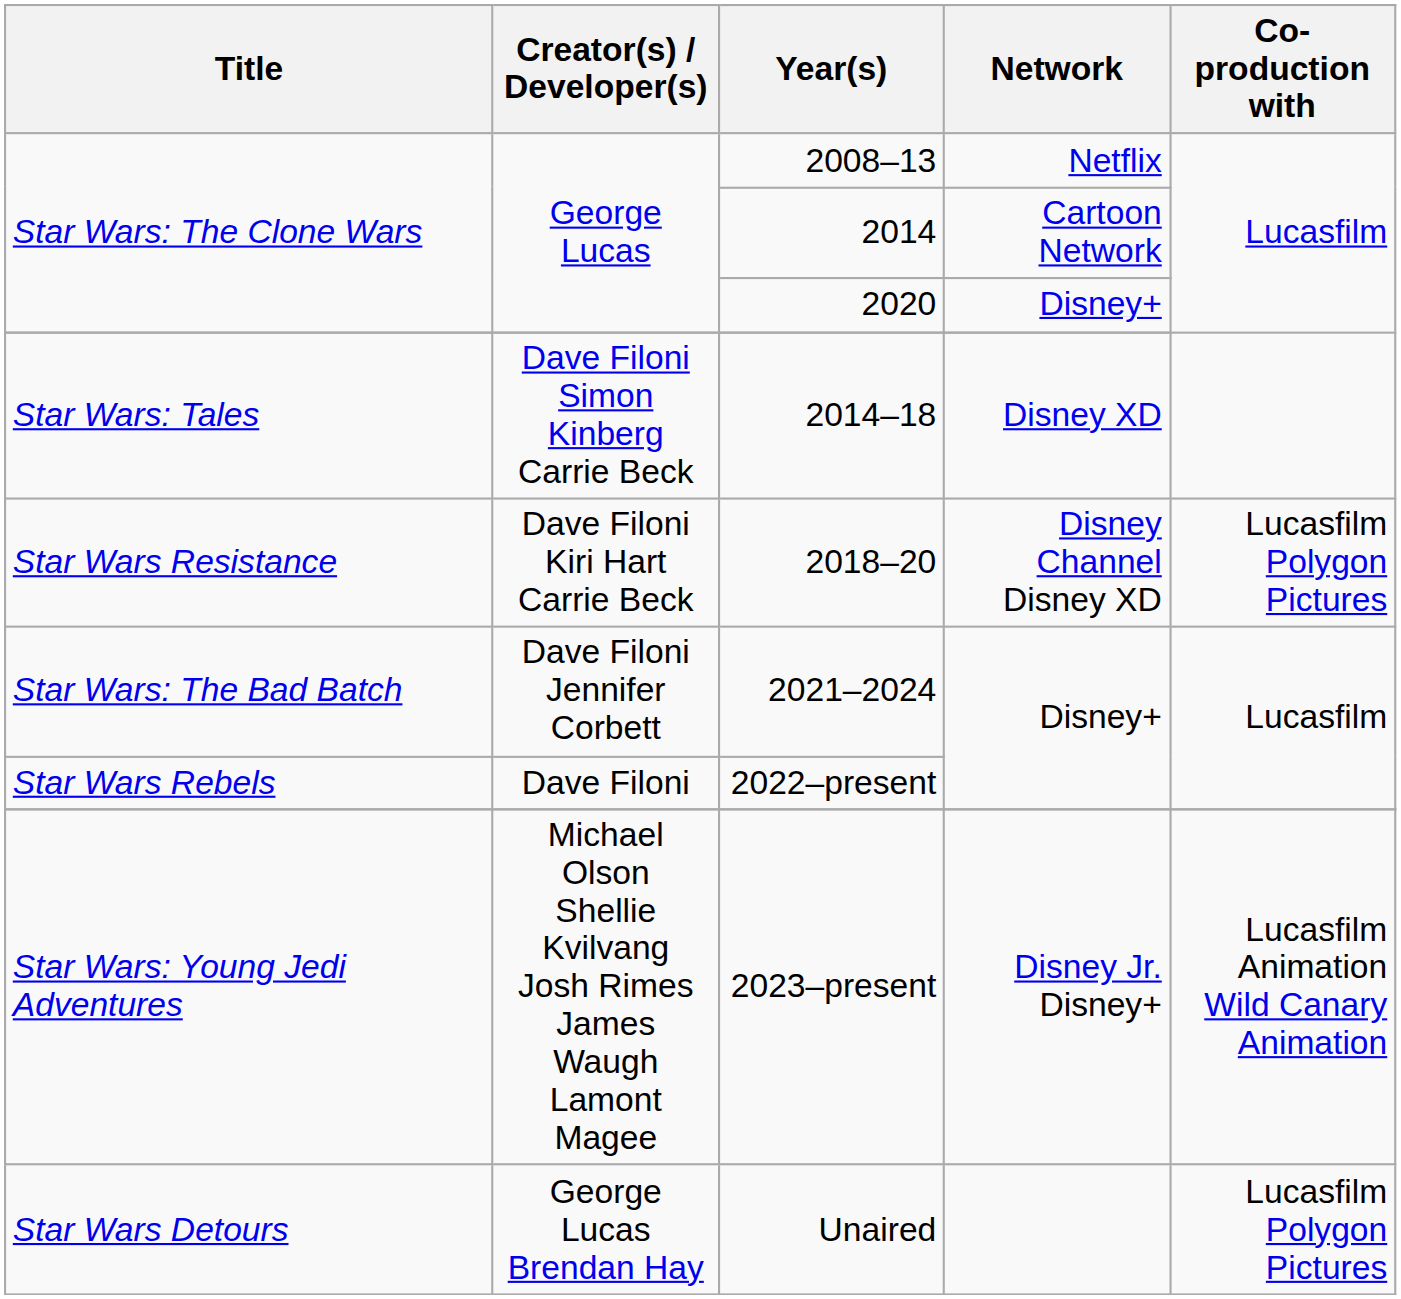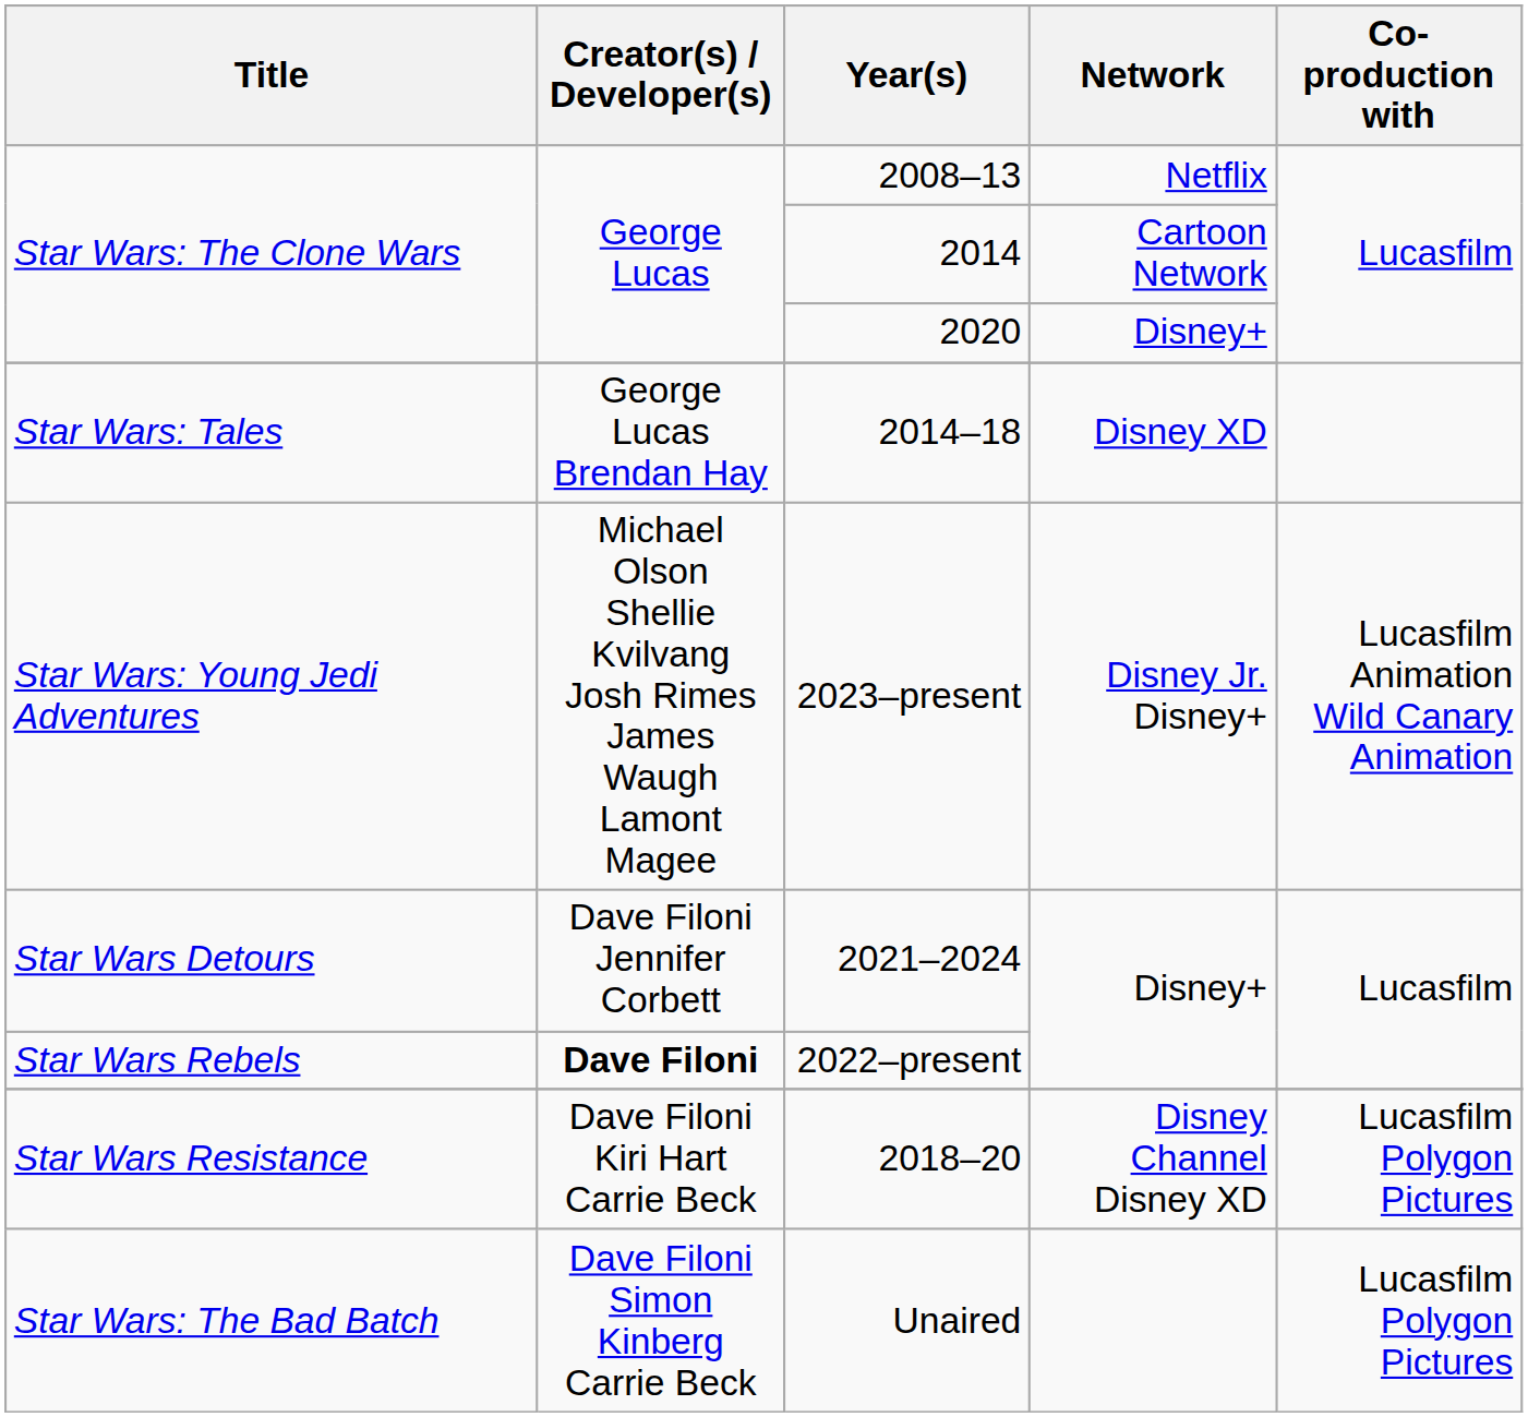 <table class="wikitable sortable" style="text-align: right;">
 <tr>
 <th width=225>Title</th>
 <th width=100>Creator(s) / Developer(s)</th>
 <th width=100>Year(s)</th>
 <th width=100>Network</th>
 <th width=100>Co-production with</th>
 </tr>
 <tr>
 <td align="left" rowspan="3"><em><a href='#'>Star Wars: The Clone Wars</a></em></td>
 <td align="center" rowspan="3"><a href='#'>George Lucas</a></td>
 <td>2008–13</td>
 <td><a href='#'>Netflix</a></td>
 <td rowspan="4"><a href='#'>Lucasfilm</a></td>
 </tr>
 <tr>
 <td>2014</td>
 <td><a href='#'>Cartoon Network</a></td>
 </tr>
 <tr>
 <td>2020</td>
 <td><a href='#'>Disney+</a></td>
 </tr>
 <tr>
 </tr>
 <tr>
 <td align="left"><em><a href='#'>Star Wars: Tales</a></em></td>
-<td align="center"><a href='#'>Dave Filoni</a><br><a href='#'>Simon Kinberg</a><br>Carrie Beck</td>
+<td align="center">George Lucas<br><a href='#'>Brendan Hay</a></td>
 <td>2014–18</td>
 <td><a href='#'>Disney XD</a></td>
+</tr>
+<tr>
+<td align="left"><em><a href='#'>Star Wars: Young Jedi Adventures</a></em></td>
+<td align="center">Michael Olson<br>Shellie Kvilvang<br>Josh Rimes<br>James Waugh<br>Lamont Magee</td>
+<td>2023–present</td>
+<td><a href='#'>Disney Jr.</a><br>Disney+</td>
+<td>Lucasfilm Animation<br><a href='#'>Wild Canary Animation</a></td>
+</tr>
+<tr>
+<td align="left"><em><a href='#'>Star Wars Detours</a></em></td>
+<td align="center">Dave Filoni<br>Jennifer Corbett</td>
+<td>2021–2024</td>
+<td rowspan="2">Disney+</td>
+<td rowspan="2">Lucasfilm</td>
+</tr>
+<tr>
+<td align="left"><em><a href='#'>Star Wars Rebels</a></em></td>
+<td align="center"><strong>Dave Filoni</strong></td>
+<td>2022–present</td>
+</tr>
+<tr>
 </tr>
 <tr>
 <td align="left"><em><a href='#'>Star Wars Resistance</a></em></td>
 <td align="center">Dave Filoni<br>Kiri Hart<br>Carrie Beck</td>
 <td>2018–20</td>
 <td><a href='#'>Disney Channel</a><br>Disney XD</td>
 <td>Lucasfilm<br><a href='#'>Polygon Pictures</a></td>
 </tr>
 <tr>
 <td align="left"><em><a href='#'>Star Wars: The Bad Batch</a></em></td>
-<td align="center">Dave Filoni<br>Jennifer Corbett</td>
-<td>2021–2024</td>
-<td rowspan="2">Disney+</td>
-<td rowspan="2">Lucasfilm</td>
-</tr>
-<tr>
-<td align="left"><em><a href='#'>Star Wars Rebels</a></em></td>
-<td align="center">Dave Filoni</td>
-<td>2022–present</td>
-</tr>
-<tr>
-</tr>
-<tr>
-<td align="left"><em><a href='#'>Star Wars: Young Jedi Adventures</a></em></td>
-<td align="center">Michael Olson<br>Shellie Kvilvang<br>Josh Rimes<br>James Waugh<br>Lamont Magee</td>
-<td>2023–present</td>
-<td><a href='#'>Disney Jr.</a><br>Disney+</td>
-<td>Lucasfilm Animation<br><a href='#'>Wild Canary Animation</a></td>
-</tr>
-<tr>
-<td align="left"><em><a href='#'>Star Wars Detours</a></em></td>
-<td align="center">George Lucas<br><a href='#'>Brendan Hay</a></td>
+<td align="center"><a href='#'>Dave Filoni</a><br><a href='#'>Simon Kinberg</a><br>Carrie Beck</td>
 <td>Unaired</td>
 <td></td>
 <td>Lucasfilm<br><a href='#'>Polygon Pictures</a></td>
 </tr>
 </table>
